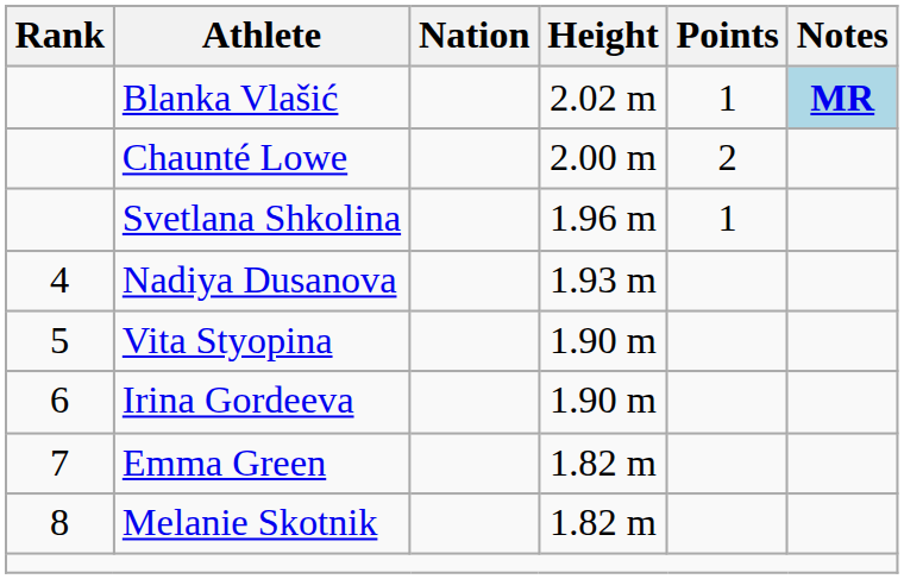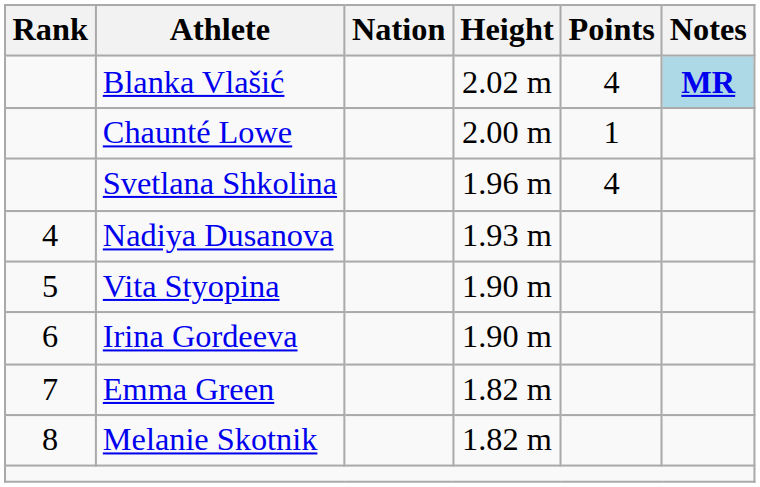 <table class="wikitable mw-datatable sortable" style="text-align:center;">
 <tr>
 <th>Rank</th>
 <th>Athlete</th>
 <th>Nation</th>
 <th>Height</th>
 <th>Points</th>
 <th>Notes</th>
 </tr>
 <tr>
 <td></td>
 <td align=left><a href='#'>Blanka Vlašić</a></td>
 <td align=left></td>
 <td>2.02 m</td>
-<td>1</td>
+<td>4</td>
 <td style="background: lightblue;"><strong><a href='#'>MR</a></strong></td>
 </tr>
 <tr>
 <td></td>
 <td align=left><a href='#'>Chaunté Lowe</a></td>
 <td align=left></td>
 <td>2.00 m</td>
-<td>2</td>
+<td>1</td>
 <td></td>
 </tr>
 <tr>
 <td></td>
 <td align=left><a href='#'>Svetlana Shkolina</a></td>
 <td align=left></td>
 <td>1.96 m</td>
-<td>1</td>
+<td>4</td>
 <td></td>
 </tr>
 <tr>
 <td>4</td>
 <td align=left><a href='#'>Nadiya Dusanova</a></td>
 <td align=left></td>
 <td>1.93 m</td>
 <td></td>
 <td></td>
 </tr>
 <tr>
 <td>5</td>
 <td align=left><a href='#'>Vita Styopina</a></td>
 <td align=left></td>
 <td>1.90 m</td>
 <td></td>
 <td></td>
 </tr>
 <tr>
 <td>6</td>
 <td align=left><a href='#'>Irina Gordeeva</a></td>
 <td align=left></td>
 <td>1.90 m</td>
 <td></td>
 <td></td>
 </tr>
 <tr>
 <td>7</td>
 <td align=left><a href='#'>Emma Green</a></td>
 <td align=left></td>
 <td>1.82 m</td>
 <td></td>
 <td></td>
 </tr>
 <tr>
 <td>8</td>
 <td align=left><a href='#'>Melanie Skotnik</a></td>
 <td align=left></td>
 <td>1.82 m</td>
 <td></td>
 <td></td>
 </tr>
 <tr class="sortbottom">
 <td colspan=6></td>
 </tr>
 </table>
